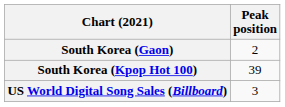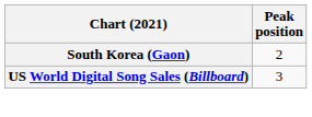 <table class="wikitable plainrowheaders" style="text-align:center">
 <tr>
 <th>Chart (2021)</th>
 <th>Peak<br>position</th>
 </tr>
 <tr>
 <th scope="row">South Korea (<a href='#'>Gaon</a>)</th>
 <td>2</td>
 </tr>
 <tr>
-<th scope="row">South Korea (<a href='#'>Kpop Hot 100</a>)</th>
-<td>39</td>
-</tr>
-<tr>
 <th scope="row">US <a href='#'>World Digital Song Sales</a> (<em><a href='#'>Billboard</a></em>)</th>
 <td>3</td>
 </tr>
 </table>
